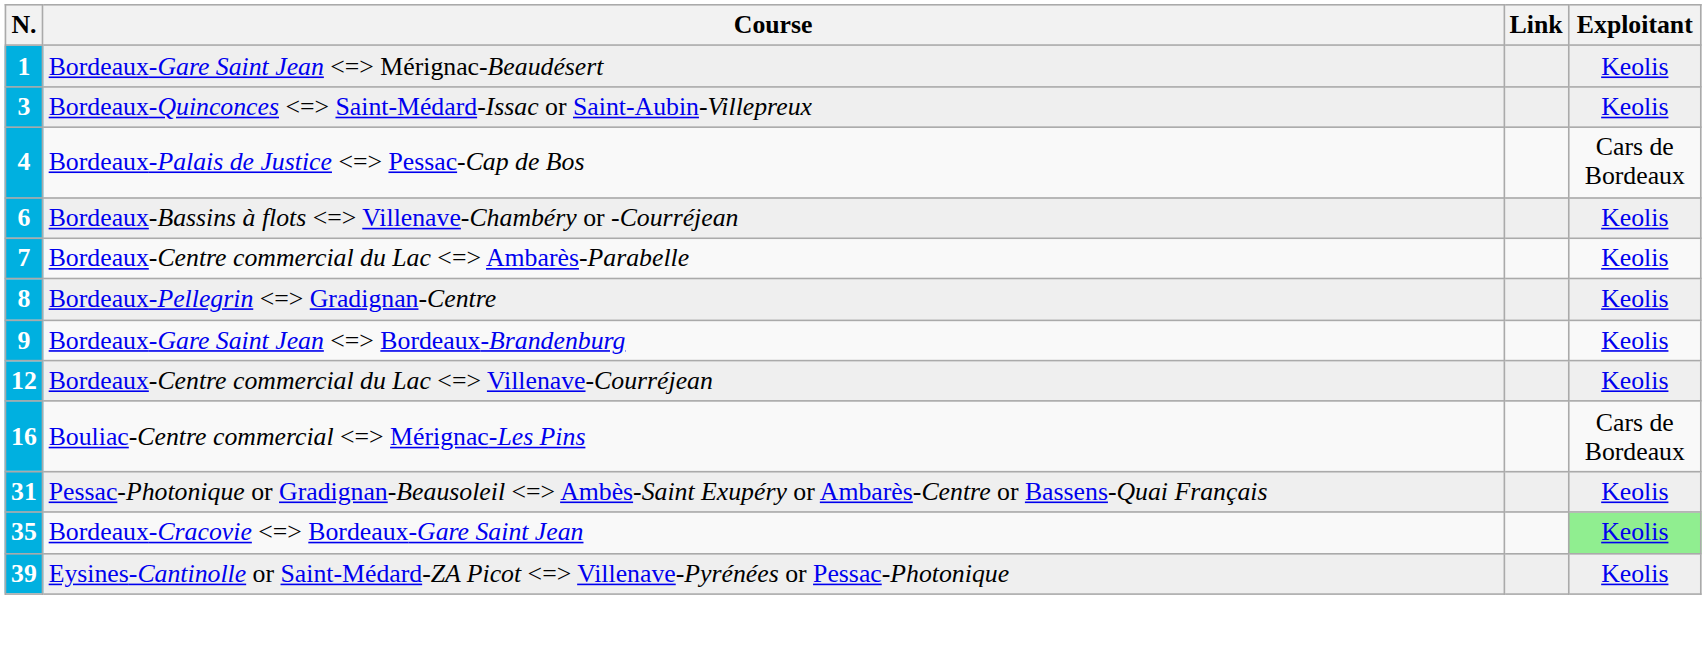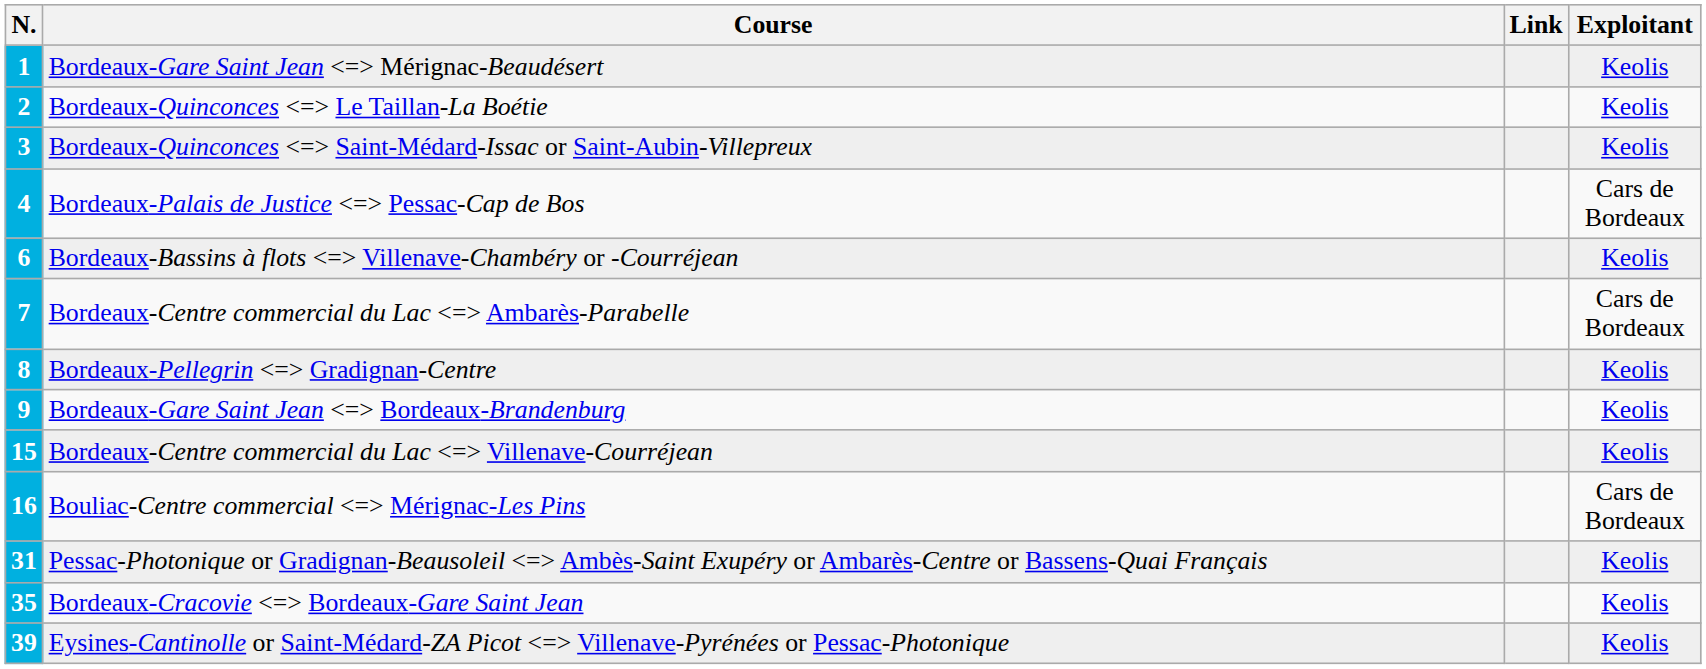 <table class="wikitable" style="margin:0.5em auto">
 <tr>
 <th style="width:5px;">N.</th>
 <th style="width:900px;">Course</th>
 <th style="width:5px;">Link</th>
 <th style="width:75px;">Exploitant</th>
 </tr>
 <tr style="background:#EFEFEF">
 <td style="background:#00B0E0; text-align:center; color:white;"><strong>1</strong></td>
 <td><a href='#'>Bordeaux<em>-Gare Saint Jean</em></a> <=> Mérignac-<em>Beaudésert</em></td>
+<td></td>
+<td style="text-align:center;"><a href='#'>Keolis</a></td>
+</tr>
+<tr>
+<td style="background:#00B0E0; text-align:center; color:white;"><strong>2</strong></td>
+<td><a href='#'>Bordeaux<em>-Quinconces</em></a> <=> <a href='#'>Le Taillan</a><em>-La Boétie</em></td>
 <td></td>
 <td style="text-align:center;"><a href='#'>Keolis</a></td>
 </tr>
 <tr style="background:#EFEFEF">
 <td style="background:#00B0E0; text-align:center; color:white;"><strong>3</strong></td>
 <td><a href='#'>Bordeaux<em>-Quinconces</em></a> <=> <a href='#'>Saint-Médard</a><em>-Issac</em> or <a href='#'>Saint-Aubin</a><em>-Villepreux</em></td>
 <td></td>
 <td style="text-align:center;"><a href='#'>Keolis</a></td>
 </tr>
 <tr>
 <td style="background:#00B0E0; text-align:center; color:white;"><strong>4</strong></td>
 <td><a href='#'>Bordeaux<em>-Palais de Justice</em></a> <=> <a href='#'>Pessac</a><em>-Cap de Bos</em></td>
 <td></td>
 <td style="text-align:center;">Cars de Bordeaux</td>
 </tr>
 <tr style="background:#EFEFEF">
 <td style="background:#00B0E0; text-align:center; color:white;"><strong>6</strong></td>
 <td><a href='#'>Bordeaux</a>-<em>Bassins à flots</em> <=> <a href='#'>Villenave</a><em>-Chambéry</em> or <em>-Courréjean</em></td>
 <td></td>
 <td style="text-align:center;"><a href='#'>Keolis</a></td>
 </tr>
 <tr>
 <td style="background:#00B0E0; text-align:center; color:white;"><strong>7</strong></td>
 <td><a href='#'>Bordeaux</a><em>-Centre commercial du Lac</em> <=> <a href='#'>Ambarès</a><em>-Parabelle</em></td>
 <td></td>
-<td style="text-align:center;"><a href='#'>Keolis</a></td>
+<td style="text-align:center;">Cars de Bordeaux</td>
 </tr>
 <tr style="background:#EFEFEF">
 <td style="background:#00B0E0; text-align:center; color:white;"><strong>8</strong></td>
 <td><a href='#'>Bordeaux<em>-Pellegrin</em></a> <=> <a href='#'>Gradignan</a><em>-Centre</em></td>
 <td></td>
 <td style="text-align:center;"><a href='#'>Keolis</a></td>
 </tr>
 <tr>
 <td style="background:#00B0E0; text-align:center; color:white;"><strong>9</strong></td>
 <td><a href='#'>Bordeaux<em>-Gare Saint Jean</em></a> <=> <a href='#'>Bordeaux<em>-Brandenburg</em></a></td>
 <td></td>
 <td style="text-align:center;"><a href='#'>Keolis</a></td>
 </tr>
 <tr style="background:#EFEFEF">
-<td style="background:#00B0E0; text-align:center; color:white;"><strong>12</strong></td>
+<td style="background:#00B0E0; text-align:center; color:white;"><strong>15</strong></td>
 <td><a href='#'>Bordeaux</a><em>-Centre commercial du Lac</em> <=> <a href='#'>Villenave</a><em>-Courréjean</em></td>
 <td></td>
 <td style="text-align:center;"><a href='#'>Keolis</a></td>
 </tr>
 <tr>
 <td style="background:#00B0E0; text-align:center; color:white;"><strong>16</strong></td>
 <td><a href='#'>Bouliac</a><em>-Centre commercial</em> <=> <a href='#'>Mérignac<em>-Les Pins</em></a></td>
 <td></td>
 <td style="text-align:center;">Cars de Bordeaux</td>
 </tr>
 <tr style="background:#EFEFEF">
 <td style="background:#00B0E0; text-align:center; color:white;"><strong>31</strong></td>
 <td><a href='#'>Pessac</a><em>-Photonique</em> or <a href='#'>Gradignan</a><em>-Beausoleil</em> <=> <a href='#'>Ambès</a><em>-Saint Exupéry</em> or <a href='#'>Ambarès</a><em>-Centre</em> or <a href='#'>Bassens</a>-<em>Quai Français</em></td>
 <td></td>
 <td style="text-align:center;"><a href='#'>Keolis</a></td>
 </tr>
 <tr>
 <td style="background:#00B0E0; text-align:center; color:white;"><strong>35</strong></td>
 <td><a href='#'>Bordeaux<em>-Cracovie</em></a> <=> <a href='#'>Bordeaux<em>-Gare Saint Jean</em></a></td>
 <td></td>
-<td style="background: lightgreen; text-align:center;"><a href='#'>Keolis</a></td>
+<td style="text-align:center;"><a href='#'>Keolis</a></td>
 </tr>
 <tr style="background:#EFEFEF">
 <td style="background:#00B0E0; text-align:center; color:white;"><strong>39</strong></td>
 <td><a href='#'>Eysines<em>-Cantinolle</em></a> or <a href='#'>Saint-Médard</a><em>-ZA Picot</em> <=> <a href='#'>Villenave</a><em>-Pyrénées</em> or <a href='#'>Pessac</a><em>-Photonique</em></td>
 <td></td>
 <td style="text-align:center;"><a href='#'>Keolis</a></td>
 </tr>
 </table>
